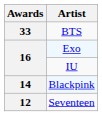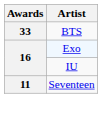 <table class="wikitable plainrowheaders" style="text-align:center">
 <tr>
 <th scope="col">Awards</th>
 <th scope="col">Artist</th>
 </tr>
 <tr>
 <th scope="row" style="text-align:center">33</th>
 <td><a href='#'>BTS</a></td>
 </tr>
 <tr>
 <th scope="row" style="text-align:center" rowspan="2">16</th>
 <td style="background:#F0F8FF"><a href='#'>Exo</a></td>
 </tr>
 <tr>
 <td><a href='#'>IU</a></td>
 </tr>
 <tr>
-<th scope="row" style="text-align:center">14</th>
-<td style="background:#F0F8FF"><a href='#'>Blackpink</a></td>
-</tr>
-<tr>
-<th scope="row" style="text-align:center">12</th>
+<th scope="row" style="text-align:center">11</th>
 <td><a href='#'>Seventeen</a></td>
 </tr>
 </table>
